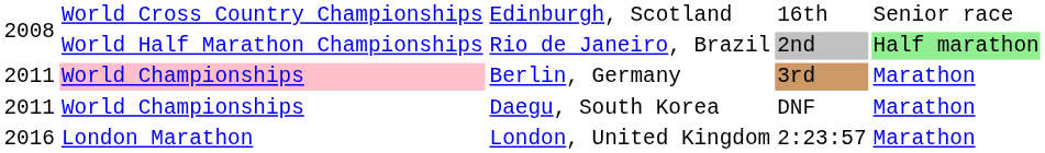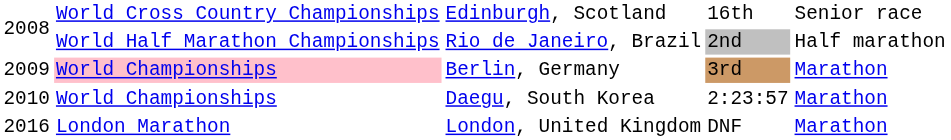 <table>
 <tr>
 <td rowspan=2>2008</td>
 <td><a href='#'>World Cross Country Championships</a></td>
 <td><a href='#'>Edinburgh</a>, Scotland</td>
 <td>16th</td>
 <td>Senior race</td>
 </tr>
 <tr>
 <td><a href='#'>World Half Marathon Championships</a></td>
 <td><a href='#'>Rio de Janeiro</a>, Brazil</td>
 <td bgcolor=silver>2nd</td>
-<td style="background: lightgreen;">Half marathon</td>
+<td>Half marathon</td>
 </tr>
 <tr>
-<td>2011</td>
+<td>2009</td>
 <td style="background: pink;"><a href='#'>World Championships</a></td>
 <td><a href='#'>Berlin</a>, Germany</td>
 <td bgcolor=cc9966>3rd</td>
 <td><a href='#'>Marathon</a></td>
 </tr>
 <tr>
-<td>2011</td>
+<td>2010</td>
 <td><a href='#'>World Championships</a></td>
 <td><a href='#'>Daegu</a>, South Korea</td>
-<td>DNF</td>
+<td>2:23:57</td>
 <td><a href='#'>Marathon</a></td>
 </tr>
 <tr>
 <td>2016</td>
 <td><a href='#'>London Marathon</a></td>
 <td><a href='#'>London</a>, United Kingdom</td>
-<td>2:23:57</td>
+<td>DNF</td>
 <td><a href='#'>Marathon</a></td>
 </tr>
 </table>
